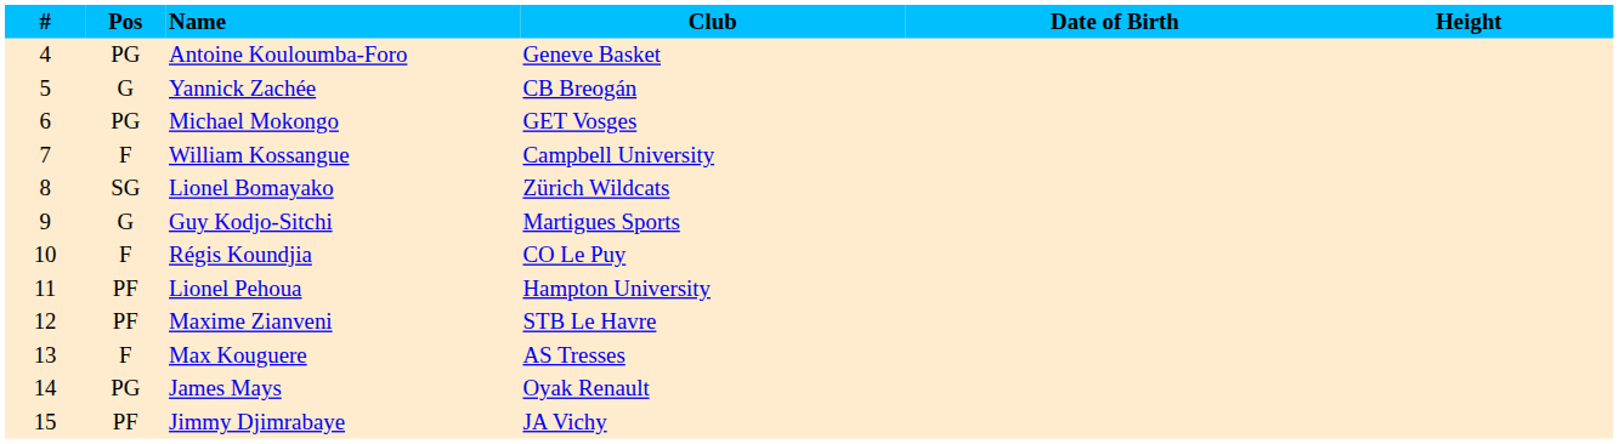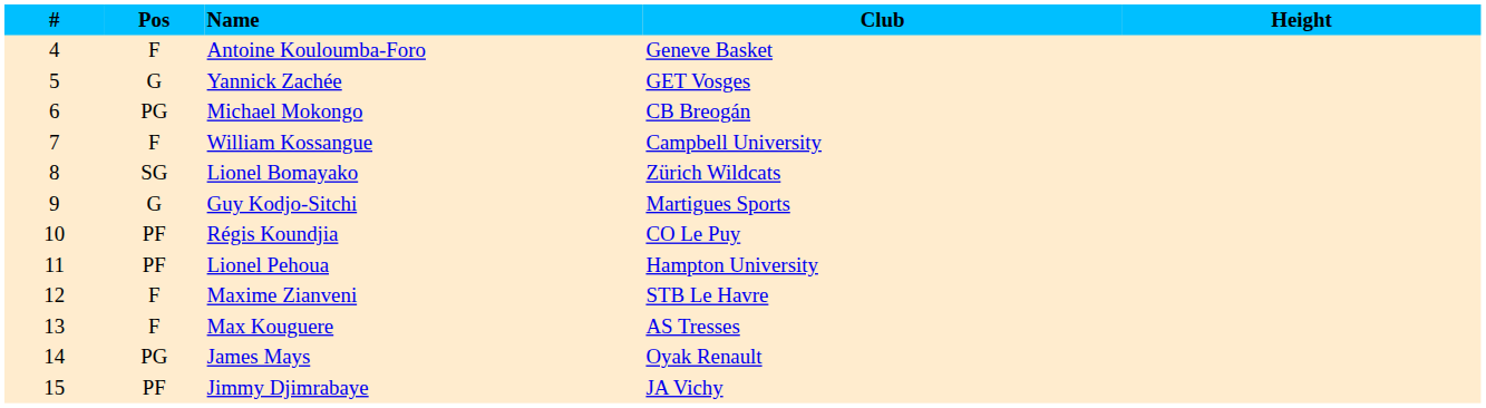 <table border=0 cellpadding=2 cellspacing=0  |- bgcolor=#FFECCE style="text-align:center; font-size:90%;" width=80%>
 <tr bgcolor=#00BFFF>
 <th width=5%>#</th>
 <th width=5%>Pos</th>
 <th width=22% align=left>Name</th>
 <th width=24%>Club</th>
-<th width=26%>Date of Birth</th>
 <th width=18%>Height</th>
 </tr>
 <tr>
 <td>4</td>
-<td>PG</td>
+<td>F</td>
 <td align=left><a href='#'>Antoine Kouloumba-Foro</a></td>
 <td align=left> <a href='#'>Geneve Basket</a></td>
-<td align=left></td>
 <td></td>
 </tr>
 <tr>
 <td>5</td>
 <td>G</td>
 <td align=left><a href='#'>Yannick Zachée</a></td>
-<td align=left> <a href='#'>CB Breogán</a></td>
-<td align=left></td>
+<td align=left> <a href='#'>GET Vosges</a></td>
 <td></td>
 </tr>
 <tr>
 <td>6</td>
 <td>PG</td>
 <td align=left><a href='#'>Michael Mokongo</a></td>
-<td align=left> <a href='#'>GET Vosges</a></td>
-<td align=left></td>
+<td align=left> <a href='#'>CB Breogán</a></td>
 <td></td>
 </tr>
 <tr>
 <td>7</td>
 <td>F</td>
 <td align=left><a href='#'>William Kossangue</a></td>
 <td align=left> <a href='#'>Campbell University</a></td>
-<td align=left></td>
 <td></td>
 </tr>
 <tr>
 <td>8</td>
 <td>SG</td>
 <td align=left><a href='#'>Lionel Bomayako</a></td>
 <td align=left> <a href='#'>Zürich Wildcats</a></td>
-<td align=left></td>
 <td></td>
 </tr>
 <tr>
 <td>9</td>
 <td>G</td>
 <td align=left><a href='#'>Guy Kodjo-Sitchi</a></td>
 <td align=left> <a href='#'>Martigues Sports</a></td>
-<td align=left></td>
 <td></td>
 </tr>
 <tr>
 <td>10</td>
-<td>F</td>
+<td>PF</td>
 <td align=left><a href='#'>Régis Koundjia</a></td>
 <td align=left> <a href='#'>CO Le Puy</a></td>
-<td align=left></td>
 <td></td>
 </tr>
 <tr>
 <td>11</td>
 <td>PF</td>
 <td align=left><a href='#'>Lionel Pehoua</a></td>
 <td align=left> <a href='#'>Hampton University</a></td>
-<td align=left></td>
 <td></td>
 </tr>
 <tr>
 <td>12</td>
-<td>PF</td>
+<td>F</td>
 <td align=left><a href='#'>Maxime Zianveni</a></td>
 <td align=left> <a href='#'>STB Le Havre</a></td>
-<td align=left></td>
 <td></td>
 </tr>
 <tr>
 <td>13</td>
 <td>F</td>
 <td align=left><a href='#'>Max Kouguere</a></td>
 <td align=left> <a href='#'>AS Tresses</a></td>
-<td align=left></td>
 <td></td>
 </tr>
 <tr>
 <td>14</td>
 <td>PG</td>
 <td align=left><a href='#'>James Mays</a></td>
 <td align=left> <a href='#'>Oyak Renault</a></td>
-<td align=left></td>
 <td></td>
 </tr>
 <tr>
 <td>15</td>
 <td>PF</td>
 <td align=left><a href='#'>Jimmy Djimrabaye</a></td>
 <td align=left> <a href='#'>JA Vichy</a></td>
-<td align=left></td>
 <td></td>
 </tr>
 </table>
